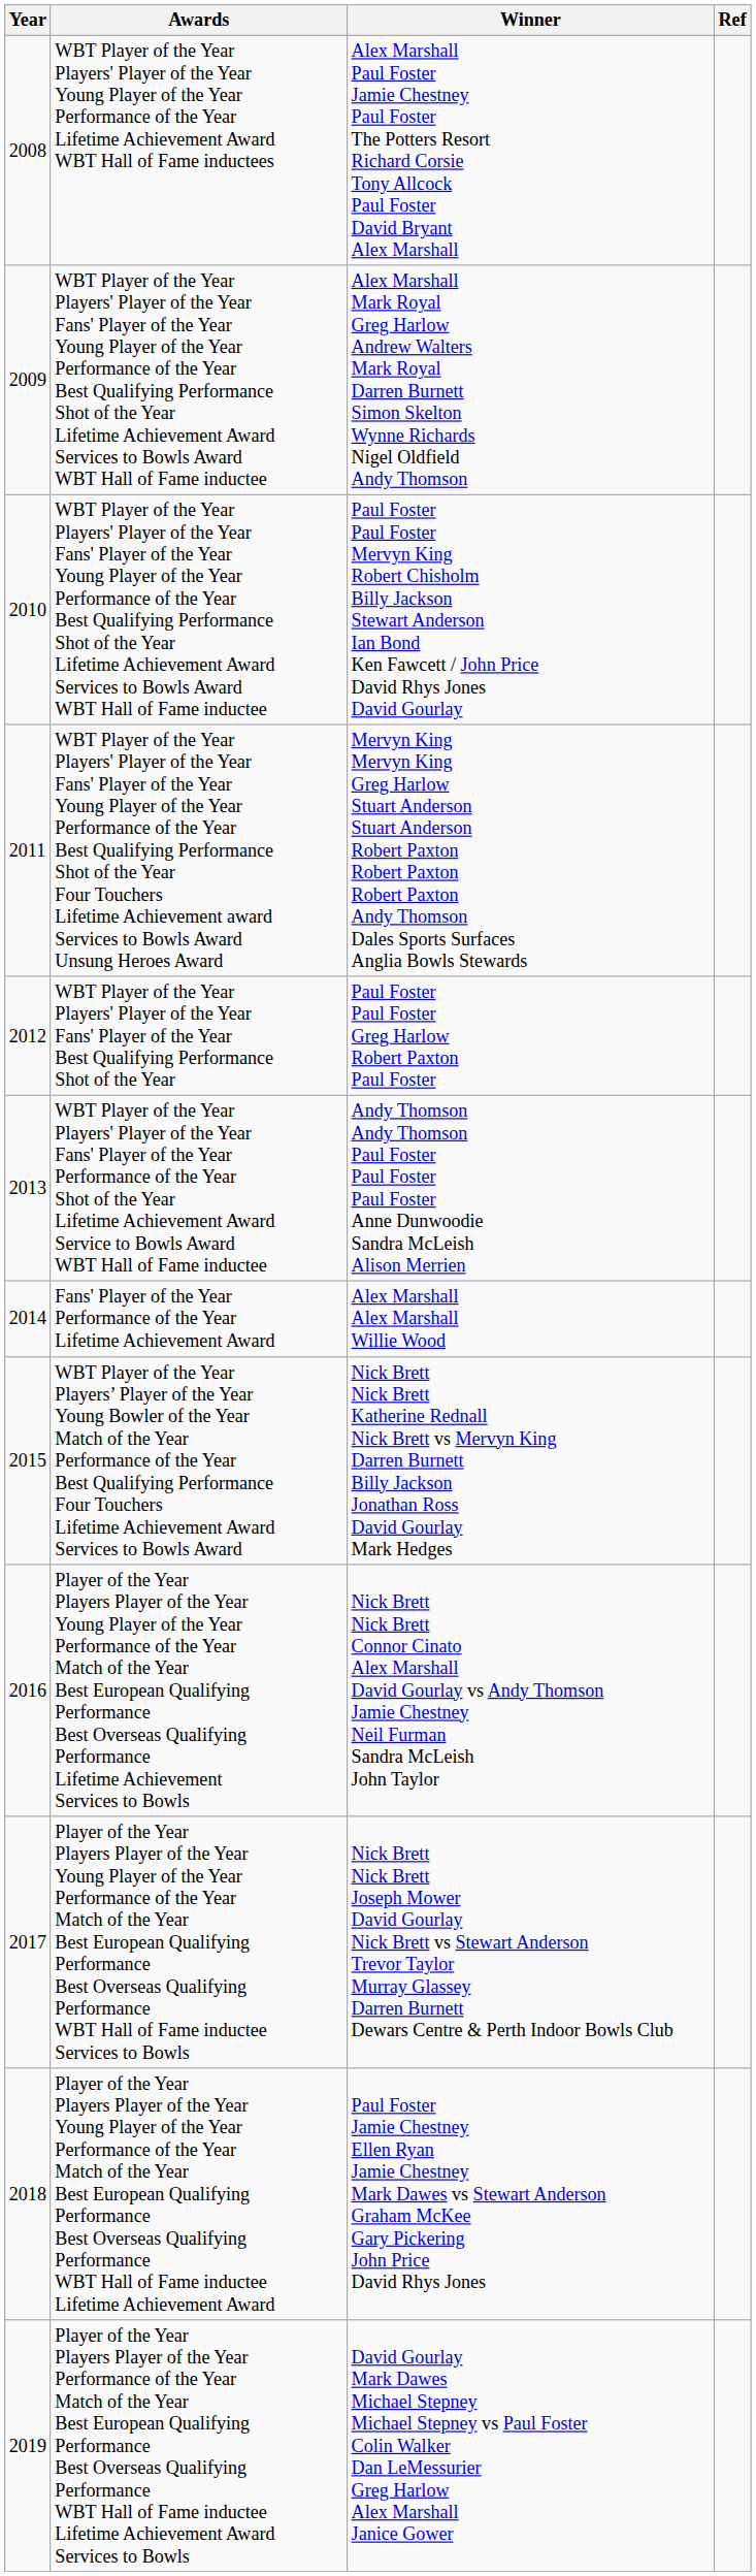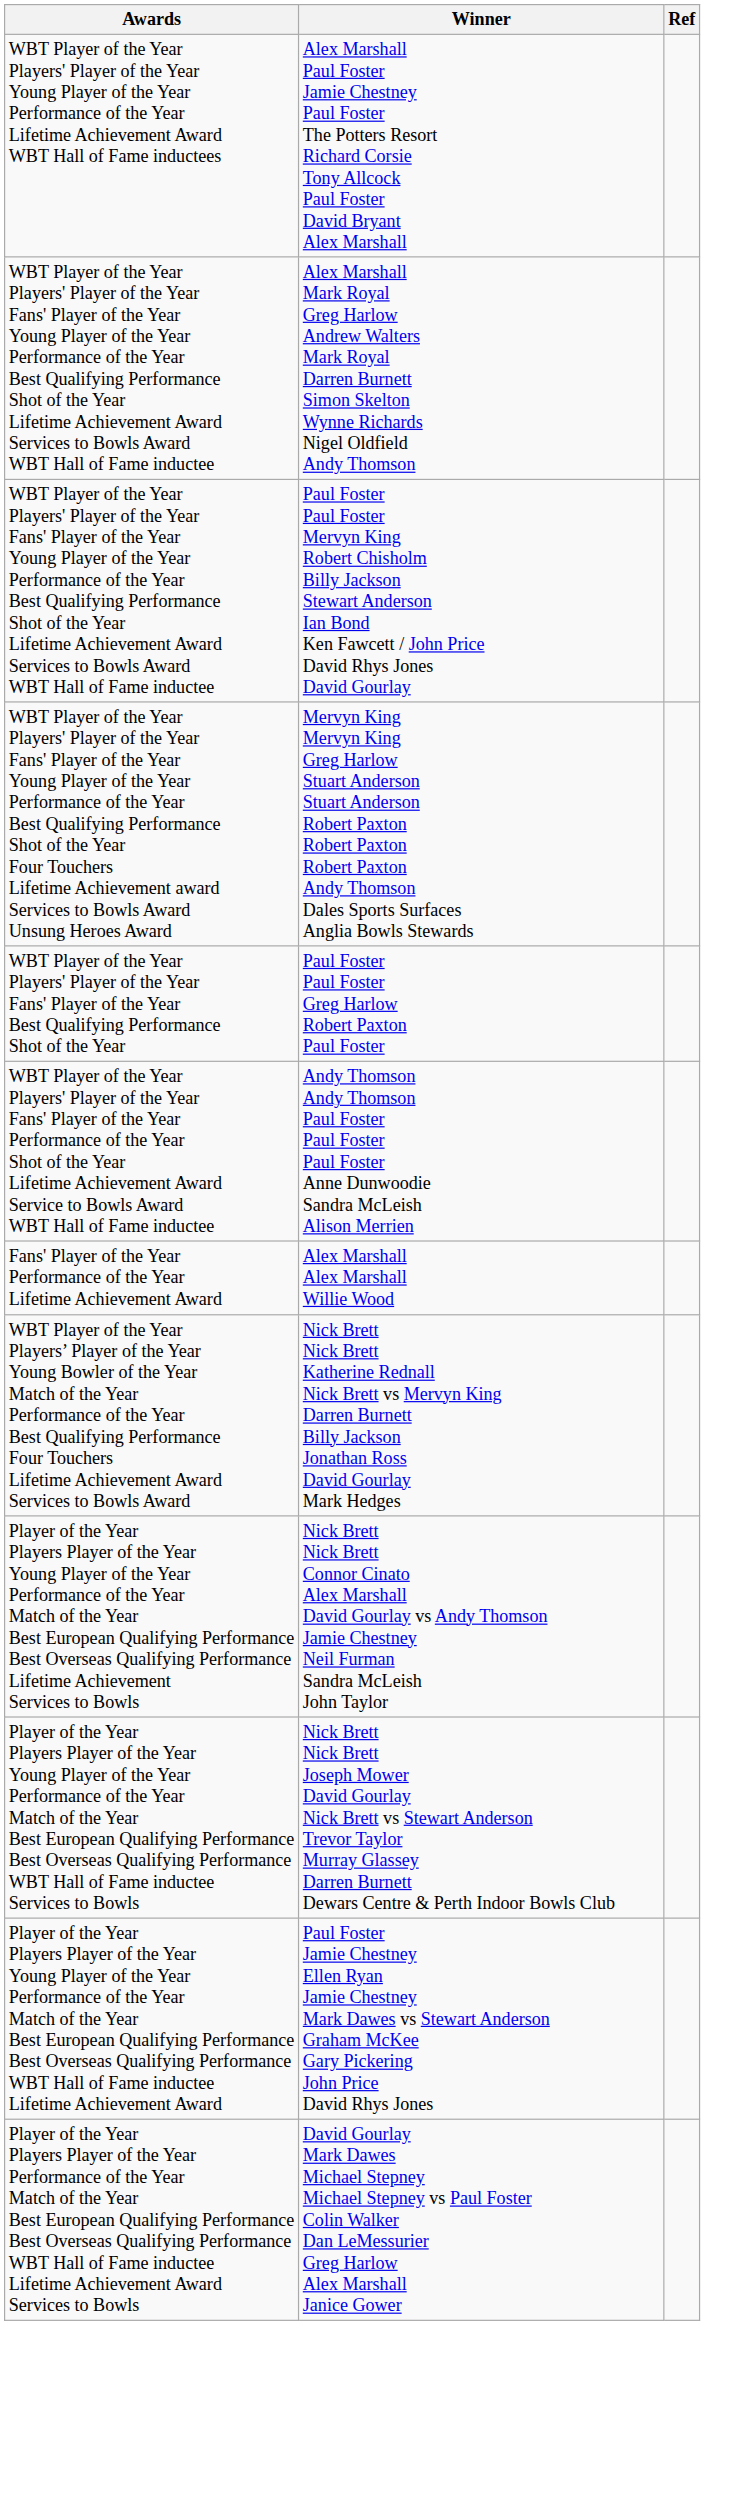 <table class="wikitable" style="font-size: 95%">
 <tr>
-<th style="width:30px;">Year</th>
 <th style="width:240px;">Awards</th>
 <th style="width:300px;">Winner</th>
 <th style="width:10px;">Ref</th>
 </tr>
 <tr>
-<td>2008</td>
 <td>WBT Player of the Year<br>Players' Player of the Year<br>Young Player of the Year<br>Performance of the Year<br>Lifetime Achievement Award<br>WBT Hall of Fame inductees<br><br><br><br><br></td>
 <td> <a href='#'>Alex Marshall</a><br> <a href='#'>Paul Foster</a><br> <a href='#'>Jamie Chestney</a><br> <a href='#'>Paul Foster</a><br> The Potters Resort<br> <a href='#'>Richard Corsie</a><br> <a href='#'>Tony Allcock</a><br> <a href='#'>Paul Foster</a><br> <a href='#'>David Bryant</a><br> <a href='#'>Alex Marshall</a></td>
 <td></td>
 </tr>
 <tr>
-<td>2009</td>
 <td>WBT Player of the Year<br>Players' Player of the Year<br>Fans' Player of the Year<br>Young Player of the Year<br>Performance of the Year<br>Best Qualifying Performance<br>Shot of the Year<br>Lifetime Achievement Award<br>Services to Bowls Award<br>WBT Hall of Fame inductee</td>
 <td> <a href='#'>Alex Marshall</a><br> <a href='#'>Mark Royal</a><br> <a href='#'>Greg Harlow</a><br> <a href='#'>Andrew Walters</a><br> <a href='#'>Mark Royal</a><br> <a href='#'>Darren Burnett</a><br> <a href='#'>Simon Skelton</a><br> <a href='#'>Wynne Richards</a><br> Nigel Oldfield<br> <a href='#'>Andy Thomson</a></td>
 <td></td>
 </tr>
 <tr>
-<td>2010</td>
 <td>WBT Player of the Year<br>Players' Player of the Year<br>Fans' Player of the Year<br>Young Player of the Year<br>Performance of the Year<br>Best Qualifying Performance<br>Shot of the Year<br>Lifetime Achievement Award<br>Services to Bowls Award<br>WBT Hall of Fame inductee</td>
 <td> <a href='#'>Paul Foster</a><br> <a href='#'>Paul Foster</a><br> <a href='#'>Mervyn King</a><br> <a href='#'>Robert Chisholm</a><br> <a href='#'>Billy Jackson</a><br> <a href='#'>Stewart Anderson</a><br> <a href='#'>Ian Bond</a><br> Ken Fawcett /  <a href='#'>John Price</a><br> David Rhys Jones<br> <a href='#'>David Gourlay</a></td>
 <td></td>
 </tr>
 <tr>
-<td>2011</td>
 <td>WBT Player of the Year<br>Players' Player of the Year<br>Fans' Player of the Year<br>Young Player of the Year<br>Performance of the Year<br>Best Qualifying Performance<br>Shot of the Year<br>Four Touchers<br>Lifetime Achievement award<br>Services to Bowls Award<br>Unsung Heroes Award</td>
 <td> <a href='#'>Mervyn King</a><br> <a href='#'>Mervyn King</a><br> <a href='#'>Greg Harlow</a><br> <a href='#'>Stuart Anderson</a><br> <a href='#'>Stuart Anderson</a><br> <a href='#'>Robert Paxton</a><br> <a href='#'>Robert Paxton</a><br> <a href='#'>Robert Paxton</a><br> <a href='#'>Andy Thomson</a><br> Dales Sports Surfaces<br> Anglia Bowls Stewards</td>
 <td><br><br><br></td>
 </tr>
 <tr>
-<td>2012</td>
 <td>WBT Player of the Year<br>Players' Player of the Year<br>Fans' Player of the Year<br>Best Qualifying Performance<br>Shot of the Year</td>
 <td> <a href='#'>Paul Foster</a><br> <a href='#'>Paul Foster</a><br> <a href='#'>Greg Harlow</a><br> <a href='#'>Robert Paxton</a><br> <a href='#'>Paul Foster</a></td>
 <td><br></td>
 </tr>
 <tr>
-<td>2013</td>
 <td>WBT Player of the Year<br>Players' Player of the Year<br>Fans' Player of the Year<br>Performance of the Year<br>Shot of the Year<br>Lifetime Achievement Award<br>Service to Bowls Award<br>WBT Hall of Fame inductee</td>
 <td> <a href='#'>Andy Thomson</a><br> <a href='#'>Andy Thomson</a><br> <a href='#'>Paul Foster</a><br> <a href='#'>Paul Foster</a><br> <a href='#'>Paul Foster</a><br> Anne Dunwoodie<br> Sandra McLeish<br> <a href='#'>Alison Merrien</a></td>
 <td></td>
 </tr>
 <tr>
-<td>2014</td>
 <td>Fans' Player of the Year<br>Performance of the Year<br>Lifetime Achievement Award</td>
 <td> <a href='#'>Alex Marshall</a><br> <a href='#'>Alex Marshall</a><br> <a href='#'>Willie Wood</a></td>
 <td></td>
 </tr>
 <tr>
-<td>2015</td>
 <td>WBT Player of the Year<br>Players’ Player of the Year<br>Young Bowler of the Year<br>Match of the Year<br>Performance of the Year<br>Best Qualifying Performance<br>Four Touchers<br>Lifetime Achievement Award<br>Services to Bowls Award</td>
 <td> <a href='#'>Nick Brett</a><br> <a href='#'>Nick Brett</a><br> <a href='#'>Katherine Rednall</a><br> <a href='#'>Nick Brett</a> vs  <a href='#'>Mervyn King</a><br> <a href='#'>Darren Burnett</a><br> <a href='#'>Billy Jackson</a><br> <a href='#'>Jonathan Ross</a><br> <a href='#'>David Gourlay</a><br> Mark Hedges</td>
 <td></td>
 </tr>
 <tr>
-<td>2016</td>
 <td>Player of the Year<br>Players Player of the Year<br>Young Player of the Year<br>Performance of the Year<br>Match of the Year<br>Best European Qualifying Performance<br>Best Overseas Qualifying Performance<br>Lifetime Achievement<br>Services to Bowls</td>
 <td> <a href='#'>Nick Brett</a><br> <a href='#'>Nick Brett</a><br> <a href='#'>Connor Cinato</a><br>  <a href='#'>Alex Marshall</a><br> <a href='#'>David Gourlay</a> vs  <a href='#'>Andy Thomson</a><br> <a href='#'>Jamie Chestney</a><br> <a href='#'>Neil Furman</a><br> Sandra McLeish<br> John Taylor</td>
 <td></td>
 </tr>
 <tr>
-<td>2017</td>
 <td>Player of the Year<br>Players Player of the Year<br>Young Player of the Year<br>Performance of the Year<br>Match of the Year<br>Best European Qualifying Performance<br>Best Overseas Qualifying Performance<br>WBT Hall of Fame inductee<br>Services to Bowls</td>
 <td> <a href='#'>Nick Brett</a><br> <a href='#'>Nick Brett</a><br> <a href='#'>Joseph Mower</a><br>  <a href='#'>David Gourlay</a><br> <a href='#'>Nick Brett</a> vs  <a href='#'>Stewart Anderson</a><br> <a href='#'>Trevor Taylor</a><br> <a href='#'>Murray Glassey</a><br> <a href='#'>Darren Burnett</a><br> Dewars Centre & Perth Indoor Bowls Club</td>
 <td></td>
 </tr>
 <tr>
-<td>2018</td>
 <td>Player of the Year<br>Players Player of the Year<br>Young Player of the Year<br>Performance of the Year<br>Match of the Year<br>Best European Qualifying Performance<br>Best Overseas Qualifying Performance<br>WBT Hall of Fame inductee<br>Lifetime Achievement Award</td>
 <td> <a href='#'>Paul Foster</a><br> <a href='#'>Jamie Chestney</a><br> <a href='#'>Ellen Ryan</a><br>  <a href='#'>Jamie Chestney</a><br> <a href='#'>Mark Dawes</a> vs  <a href='#'>Stewart Anderson</a><br> <a href='#'>Graham McKee</a><br> <a href='#'>Gary Pickering</a><br> <a href='#'>John Price</a><br> David Rhys Jones</td>
 <td></td>
 </tr>
 <tr>
-<td>2019</td>
 <td>Player of the Year<br>Players Player of the Year<br>Performance of the Year<br>Match of the Year<br>Best European Qualifying Performance<br>Best Overseas Qualifying Performance<br>WBT Hall of Fame inductee<br>Lifetime Achievement Award<br>Services to Bowls</td>
 <td> <a href='#'>David Gourlay</a><br> <a href='#'>Mark Dawes</a><br> <a href='#'>Michael Stepney</a><br> <a href='#'>Michael Stepney</a> vs  <a href='#'>Paul Foster</a><br> <a href='#'>Colin Walker</a><br> <a href='#'>Dan LeMessurier</a><br> <a href='#'>Greg Harlow</a><br> <a href='#'>Alex Marshall</a><br> <a href='#'>Janice Gower</a></td>
 <td></td>
 </tr>
 </table>
